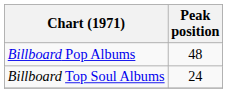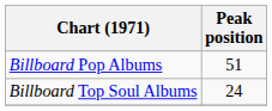 <table class="wikitable">
 <tr>
 <th>Chart (1971)</th>
 <th>Peak<br>position</th>
 </tr>
 <tr>
 <td><a href='#'><em>Billboard</em> Pop Albums</a></td>
-<td align=center>48</td>
+<td align=center>51</td>
 </tr>
 <tr>
 <td><em>Billboard</em> <a href='#'>Top Soul Albums</a></td>
 <td align=center>24</td>
 </tr>
 <tr>
 </tr>
 </table>
